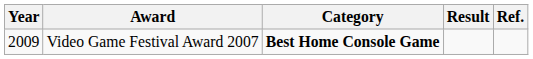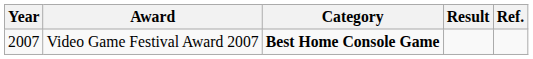 <table class="wikitable sortable">
 <tr>
 <th>Year</th>
 <th>Award</th>
 <th>Category</th>
 <th>Result</th>
 <th>Ref.</th>
 </tr>
 <tr>
-<td>2009</td>
+<td>2007</td>
 <td>Video Game Festival Award 2007</td>
 <td><strong>Best Home Console Game</strong></td>
 <td></td>
 <td></td>
 </tr>
 </table>
